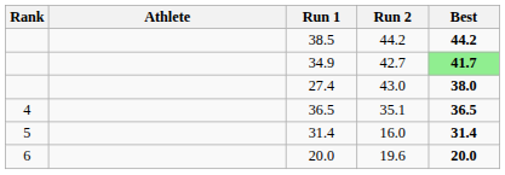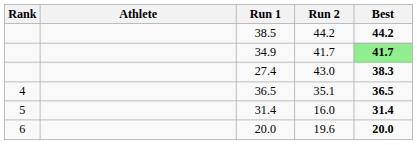 <table class=wikitable style="text-align:center">
 <tr>
 <th width=40>Rank</th>
 <th width=250>Athlete</th>
 <th width=70>Run 1</th>
 <th width=70>Run 2</th>
 <th width=70>Best</th>
 </tr>
 <tr>
 <td></td>
 <td align=left></td>
 <td>38.5</td>
 <td>44.2</td>
 <td><strong>44.2</strong></td>
 </tr>
 <tr>
 <td></td>
 <td align=left></td>
 <td>34.9</td>
-<td>42.7</td>
+<td>41.7</td>
 <td style="background: lightgreen;"><strong>41.7</strong></td>
 </tr>
 <tr>
 <td></td>
 <td align=left></td>
 <td>27.4</td>
 <td>43.0</td>
-<td><strong>38.0</strong></td>
+<td><strong>38.3</strong></td>
 </tr>
 <tr>
 <td>4</td>
 <td align=left></td>
 <td>36.5</td>
 <td>35.1</td>
 <td><strong>36.5</strong></td>
 </tr>
 <tr>
 <td>5</td>
 <td align=left></td>
 <td>31.4</td>
 <td>16.0</td>
 <td><strong>31.4</strong></td>
 </tr>
 <tr>
 <td>6</td>
 <td align=left></td>
 <td>20.0</td>
 <td>19.6</td>
 <td><strong>20.0</strong></td>
 </tr>
 </table>
